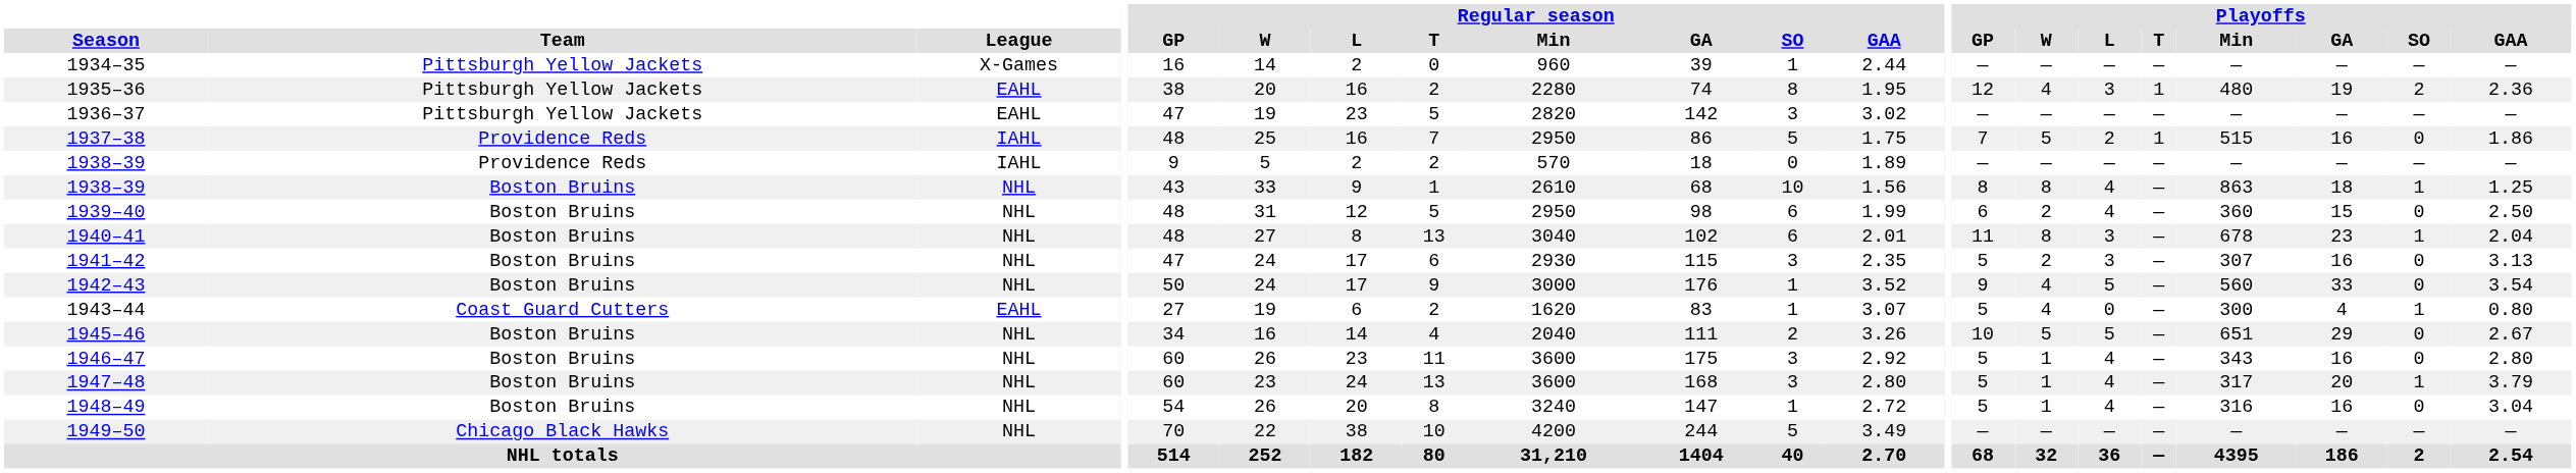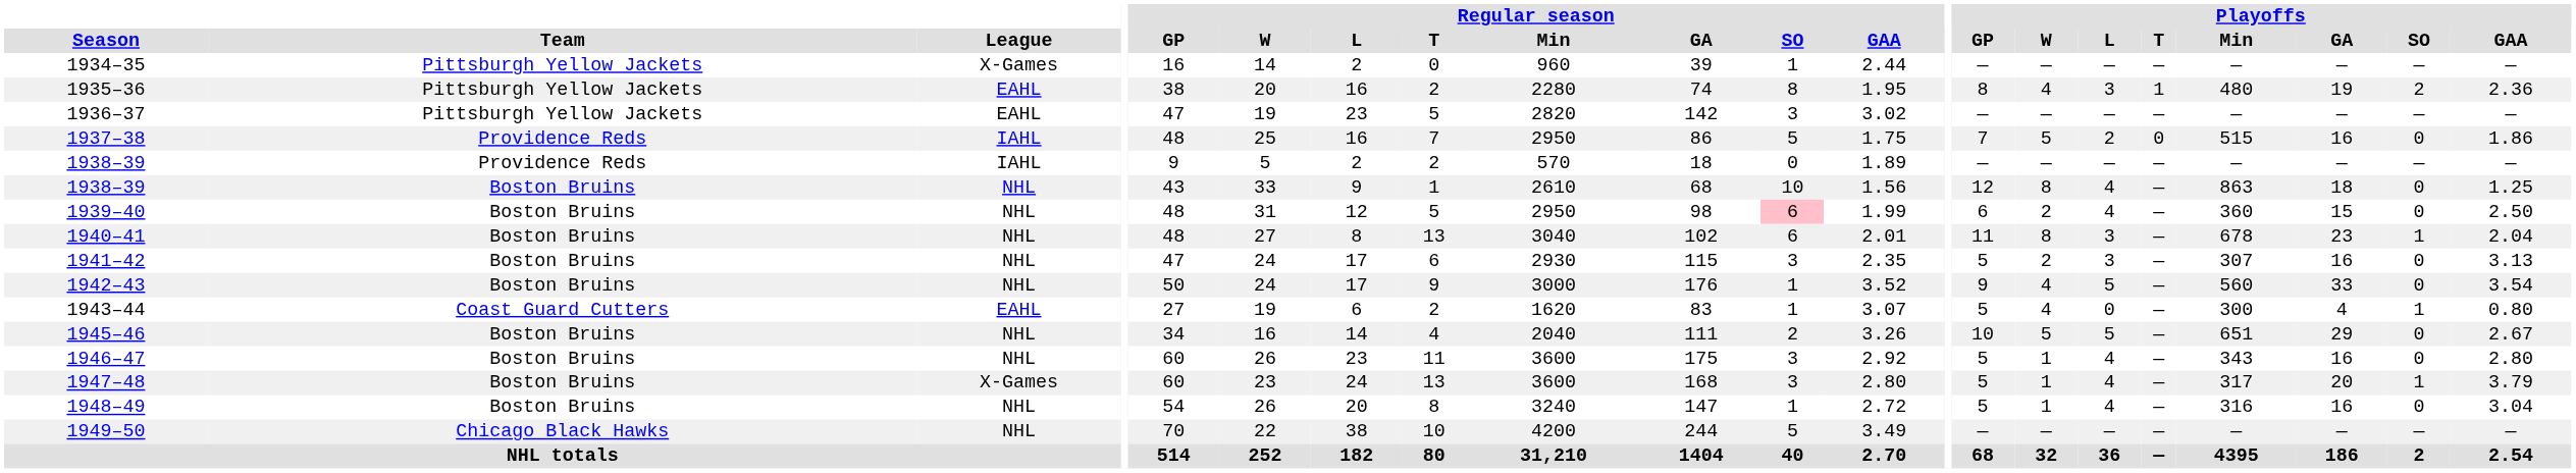 <table border="0" cellpadding="1" cellspacing="0" style="width:90%; text-align:center;">
 <tr bgcolor="#e0e0e0">
 <th colspan="3" bgcolor="#ffffff"></th>
 <th rowspan="99" bgcolor="#ffffff"></th>
 <th colspan="8" bgcolor="#e0e0e0"><a href='#'>Regular season</a></th>
 <th rowspan="99" bgcolor="#ffffff"></th>
 <th colspan="8" bgcolor="#e0e0e0"><a href='#'>Playoffs</a></th>
 </tr>
 <tr bgcolor="#e0e0e0">
 <th><a href='#'>Season</a></th>
 <th>Team</th>
 <th>League</th>
 <th>GP</th>
 <th>W</th>
 <th>L</th>
 <th>T</th>
 <th>Min</th>
 <th>GA</th>
 <th><a href='#'>SO</a></th>
 <th><a href='#'>GAA</a></th>
 <th>GP</th>
 <th>W</th>
 <th>L</th>
 <th>T</th>
 <th>Min</th>
 <th>GA</th>
 <th>SO</th>
 <th>GAA</th>
 </tr>
 <tr>
 <td>1934–35</td>
 <td><a href='#'>Pittsburgh Yellow Jackets</a></td>
 <td>X-Games</td>
 <td>16</td>
 <td>14</td>
 <td>2</td>
 <td>0</td>
 <td>960</td>
 <td>39</td>
 <td>1</td>
 <td>2.44</td>
 <td>—</td>
 <td>—</td>
 <td>—</td>
 <td>—</td>
 <td>—</td>
 <td>—</td>
 <td>—</td>
 <td>—</td>
 </tr>
 <tr bgcolor="#f0f0f0">
 <td>1935–36</td>
 <td>Pittsburgh Yellow Jackets</td>
 <td><a href='#'>EAHL</a></td>
 <td>38</td>
 <td>20</td>
 <td>16</td>
 <td>2</td>
 <td>2280</td>
 <td>74</td>
 <td>8</td>
 <td>1.95</td>
-<td>12</td>
+<td>8</td>
 <td>4</td>
 <td>3</td>
 <td>1</td>
 <td>480</td>
 <td>19</td>
 <td>2</td>
 <td>2.36</td>
 </tr>
 <tr>
 <td>1936–37</td>
 <td>Pittsburgh Yellow Jackets</td>
 <td>EAHL</td>
 <td>47</td>
 <td>19</td>
 <td>23</td>
 <td>5</td>
 <td>2820</td>
 <td>142</td>
 <td>3</td>
 <td>3.02</td>
 <td>—</td>
 <td>—</td>
 <td>—</td>
 <td>—</td>
 <td>—</td>
 <td>—</td>
 <td>—</td>
 <td>—</td>
 </tr>
 <tr bgcolor="#f0f0f0">
 <td><a href='#'>1937–38</a></td>
 <td><a href='#'>Providence Reds</a></td>
 <td><a href='#'>IAHL</a></td>
 <td>48</td>
 <td>25</td>
 <td>16</td>
 <td>7</td>
 <td>2950</td>
 <td>86</td>
 <td>5</td>
 <td>1.75</td>
 <td>7</td>
 <td>5</td>
 <td>2</td>
-<td>1</td>
+<td>0</td>
 <td>515</td>
 <td>16</td>
 <td>0</td>
 <td>1.86</td>
 </tr>
 <tr>
 <td><a href='#'>1938–39</a></td>
 <td>Providence Reds</td>
 <td>IAHL</td>
 <td>9</td>
 <td>5</td>
 <td>2</td>
 <td>2</td>
 <td>570</td>
 <td>18</td>
 <td>0</td>
 <td>1.89</td>
 <td>—</td>
 <td>—</td>
 <td>—</td>
 <td>—</td>
 <td>—</td>
 <td>—</td>
 <td>—</td>
 <td>—</td>
 </tr>
 <tr bgcolor="#f0f0f0">
 <td><a href='#'>1938–39</a></td>
 <td><a href='#'>Boston Bruins</a></td>
 <td><a href='#'>NHL</a></td>
 <td>43</td>
 <td>33</td>
 <td>9</td>
 <td>1</td>
 <td>2610</td>
 <td>68</td>
 <td>10</td>
 <td>1.56</td>
-<td>8</td>
+<td>12</td>
 <td>8</td>
 <td>4</td>
 <td>—</td>
 <td>863</td>
 <td>18</td>
-<td>1</td>
+<td>0</td>
 <td>1.25</td>
 </tr>
 <tr>
 <td><a href='#'>1939–40</a></td>
 <td>Boston Bruins</td>
 <td>NHL</td>
 <td>48</td>
 <td>31</td>
 <td>12</td>
 <td>5</td>
 <td>2950</td>
 <td>98</td>
-<td>6</td>
+<td style="background: pink;">6</td>
 <td>1.99</td>
 <td>6</td>
 <td>2</td>
 <td>4</td>
 <td>—</td>
 <td>360</td>
 <td>15</td>
 <td>0</td>
 <td>2.50</td>
 </tr>
 <tr bgcolor="#f0f0f0">
 <td><a href='#'>1940–41</a></td>
 <td>Boston Bruins</td>
 <td>NHL</td>
 <td>48</td>
 <td>27</td>
 <td>8</td>
 <td>13</td>
 <td>3040</td>
 <td>102</td>
 <td>6</td>
 <td>2.01</td>
 <td>11</td>
 <td>8</td>
 <td>3</td>
 <td>—</td>
 <td>678</td>
 <td>23</td>
 <td>1</td>
 <td>2.04</td>
 </tr>
 <tr>
 <td><a href='#'>1941–42</a></td>
 <td>Boston Bruins</td>
 <td>NHL</td>
 <td>47</td>
 <td>24</td>
 <td>17</td>
 <td>6</td>
 <td>2930</td>
 <td>115</td>
 <td>3</td>
 <td>2.35</td>
 <td>5</td>
 <td>2</td>
 <td>3</td>
 <td>—</td>
 <td>307</td>
 <td>16</td>
 <td>0</td>
 <td>3.13</td>
 </tr>
 <tr bgcolor="#f0f0f0">
 <td><a href='#'>1942–43</a></td>
 <td>Boston Bruins</td>
 <td>NHL</td>
 <td>50</td>
 <td>24</td>
 <td>17</td>
 <td>9</td>
 <td>3000</td>
 <td>176</td>
 <td>1</td>
 <td>3.52</td>
 <td>9</td>
 <td>4</td>
 <td>5</td>
 <td>—</td>
 <td>560</td>
 <td>33</td>
 <td>0</td>
 <td>3.54</td>
 </tr>
 <tr>
 <td>1943–44</td>
 <td><a href='#'>Coast Guard Cutters</a></td>
 <td><a href='#'>EAHL</a></td>
 <td>27</td>
 <td>19</td>
 <td>6</td>
 <td>2</td>
 <td>1620</td>
 <td>83</td>
 <td>1</td>
 <td>3.07</td>
 <td>5</td>
 <td>4</td>
 <td>0</td>
 <td>—</td>
 <td>300</td>
 <td>4</td>
 <td>1</td>
 <td>0.80</td>
 </tr>
 <tr bgcolor="#f0f0f0">
 <td><a href='#'>1945–46</a></td>
 <td>Boston Bruins</td>
 <td>NHL</td>
 <td>34</td>
 <td>16</td>
 <td>14</td>
 <td>4</td>
 <td>2040</td>
 <td>111</td>
 <td>2</td>
 <td>3.26</td>
 <td>10</td>
 <td>5</td>
 <td>5</td>
 <td>—</td>
 <td>651</td>
 <td>29</td>
 <td>0</td>
 <td>2.67</td>
 </tr>
 <tr>
 <td><a href='#'>1946–47</a></td>
 <td>Boston Bruins</td>
 <td>NHL</td>
 <td>60</td>
 <td>26</td>
 <td>23</td>
 <td>11</td>
 <td>3600</td>
 <td>175</td>
 <td>3</td>
 <td>2.92</td>
 <td>5</td>
 <td>1</td>
 <td>4</td>
 <td>—</td>
 <td>343</td>
 <td>16</td>
 <td>0</td>
 <td>2.80</td>
 </tr>
 <tr bgcolor="#f0f0f0">
 <td><a href='#'>1947–48</a></td>
 <td>Boston Bruins</td>
-<td>NHL</td>
+<td>X-Games</td>
 <td>60</td>
 <td>23</td>
 <td>24</td>
 <td>13</td>
 <td>3600</td>
 <td>168</td>
 <td>3</td>
 <td>2.80</td>
 <td>5</td>
 <td>1</td>
 <td>4</td>
 <td>—</td>
 <td>317</td>
 <td>20</td>
 <td>1</td>
 <td>3.79</td>
 </tr>
 <tr>
 <td><a href='#'>1948–49</a></td>
 <td>Boston Bruins</td>
 <td>NHL</td>
 <td>54</td>
 <td>26</td>
 <td>20</td>
 <td>8</td>
 <td>3240</td>
 <td>147</td>
 <td>1</td>
 <td>2.72</td>
 <td>5</td>
 <td>1</td>
 <td>4</td>
 <td>—</td>
 <td>316</td>
 <td>16</td>
 <td>0</td>
 <td>3.04</td>
 </tr>
 <tr bgcolor="#f0f0f0">
 <td><a href='#'>1949–50</a></td>
 <td><a href='#'>Chicago Black Hawks</a></td>
 <td>NHL</td>
 <td>70</td>
 <td>22</td>
 <td>38</td>
 <td>10</td>
 <td>4200</td>
 <td>244</td>
 <td>5</td>
 <td>3.49</td>
 <td>—</td>
 <td>—</td>
 <td>—</td>
 <td>—</td>
 <td>—</td>
 <td>—</td>
 <td>—</td>
 <td>—</td>
 </tr>
 <tr bgcolor="#e0e0e0">
 <th colspan="3">NHL totals</th>
 <th>514</th>
 <th>252</th>
 <th>182</th>
 <th>80</th>
 <th>31,210</th>
 <th>1404</th>
 <th>40</th>
 <th>2.70</th>
 <th>68</th>
 <th>32</th>
 <th>36</th>
 <th>—</th>
 <th>4395</th>
 <th>186</th>
 <th>2</th>
 <th>2.54</th>
 </tr>
 </table>
